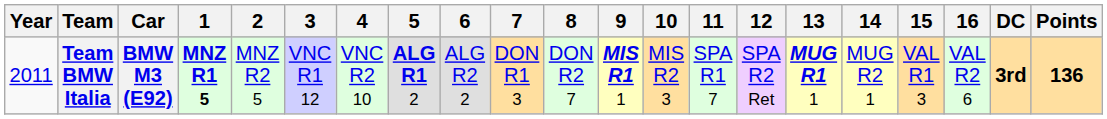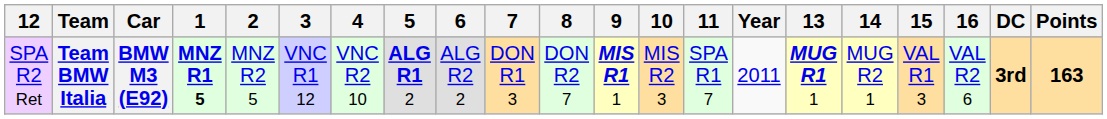 <table class="wikitable" style="text-align:center; font-size:90%">
 <tr>
-<th>Year</th>
+<th>12</th>
 <th>Team</th>
 <th>Car</th>
 <th>1</th>
 <th>2</th>
 <th>3</th>
 <th>4</th>
 <th>5</th>
 <th>6</th>
 <th>7</th>
 <th>8</th>
 <th>9</th>
 <th>10</th>
 <th>11</th>
-<th>12</th>
+<th>Year</th>
 <th>13</th>
 <th>14</th>
 <th>15</th>
 <th>16</th>
 <th>DC</th>
 <th>Points</th>
 </tr>
 <tr>
-<td><a href='#'>2011</a></td>
+<td style="background:#EFCFFF;"><a href='#'>SPA<br>R2</a><br><small>Ret</small></td>
 <th><a href='#'>Team BMW Italia</a></th>
 <th><a href='#'>BMW M3 (E92)</a></th>
 <td style="background:#DFFFDF;"><strong><a href='#'>MNZ<br>R1</a><br><small>5</small></strong></td>
 <td style="background:#DFFFDF;"><a href='#'>MNZ<br>R2</a><br><small>5</small></td>
 <td style="background:#CFCFFF;"><a href='#'>VNC<br>R1</a><br><small>12</small></td>
 <td style="background:#DFFFDF;"><a href='#'>VNC<br>R2</a><br><small>10</small></td>
 <td style="background:#DFDFDF;"><strong><a href='#'>ALG<br>R1</a></strong><br><small>2</small></td>
 <td style="background:#DFDFDF;"><a href='#'>ALG<br>R2</a><br><small>2</small></td>
 <td style="background:#FFDF9F;"><a href='#'>DON<br>R1</a><br><small>3</small></td>
 <td style="background:#DFFFDF;"><a href='#'>DON<br>R2</a><br><small>7</small></td>
 <td style="background:#FFFFBF;"><strong><em><a href='#'>MIS<br>R1</a></em></strong><br><small>1</small></td>
 <td style="background:#FFDF9F;"><a href='#'>MIS<br>R2</a><br><small>3</small></td>
 <td style="background:#DFFFDF;"><a href='#'>SPA<br>R1</a><br><small>7</small></td>
-<td style="background:#EFCFFF;"><a href='#'>SPA<br>R2</a><br><small>Ret</small></td>
+<td><a href='#'>2011</a></td>
 <td style="background:#FFFFBF;"><strong><em><a href='#'>MUG<br>R1</a></em></strong><br><small>1</small></td>
 <td style="background:#FFFFBF;"><a href='#'>MUG<br>R2</a><br><small>1</small></td>
 <td style="background:#FFDF9F;"><a href='#'>VAL<br>R1</a><br><small>3</small></td>
 <td style="background:#DFFFDF;"><a href='#'>VAL<br>R2</a><br><small>6</small></td>
 <td style="background:#FFDF9F;"><strong>3rd</strong></td>
-<td style="background:#FFDF9F;"><strong>136</strong></td>
+<td style="background:#FFDF9F;"><strong>163</strong></td>
 </tr>
 </table>
